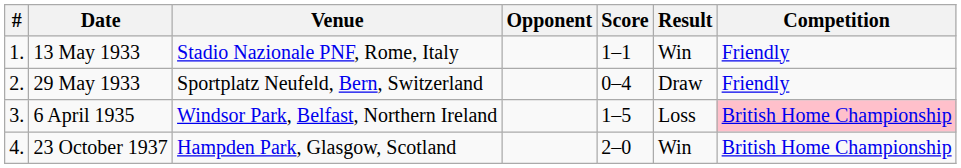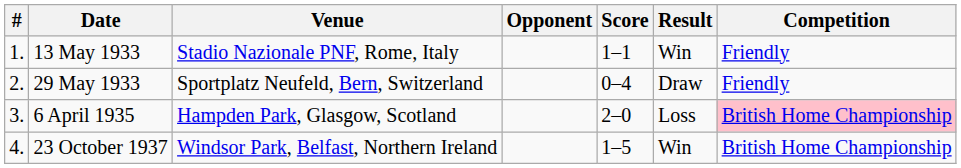 <table class="wikitable">
 <tr>
 <th>#</th>
 <th>Date</th>
 <th>Venue</th>
 <th>Opponent</th>
 <th>Score</th>
 <th>Result</th>
 <th>Competition</th>
 </tr>
 <tr>
 <td>1.</td>
 <td>13 May 1933</td>
 <td><a href='#'>Stadio Nazionale PNF</a>, Rome, Italy</td>
 <td></td>
 <td>1–1</td>
 <td>Win</td>
 <td><a href='#'>Friendly</a></td>
 </tr>
 <tr>
 <td>2.</td>
 <td>29 May 1933</td>
 <td>Sportplatz Neufeld, <a href='#'>Bern</a>, Switzerland</td>
 <td></td>
 <td>0–4</td>
 <td>Draw</td>
 <td><a href='#'>Friendly</a></td>
 </tr>
 <tr>
 <td>3.</td>
 <td>6 April 1935</td>
-<td><a href='#'>Windsor Park</a>, <a href='#'>Belfast</a>, Northern Ireland</td>
+<td><a href='#'>Hampden Park</a>, Glasgow, Scotland</td>
 <td></td>
-<td>1–5</td>
+<td>2–0</td>
 <td>Loss</td>
 <td style="background: pink;"><a href='#'>British Home Championship</a></td>
 </tr>
 <tr>
 <td>4.</td>
 <td>23 October 1937</td>
-<td><a href='#'>Hampden Park</a>, Glasgow, Scotland</td>
+<td><a href='#'>Windsor Park</a>, <a href='#'>Belfast</a>, Northern Ireland</td>
 <td></td>
-<td>2–0</td>
+<td>1–5</td>
 <td>Win</td>
 <td><a href='#'>British Home Championship</a></td>
 </tr>
 </table>
